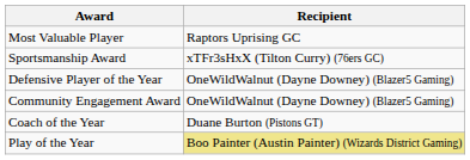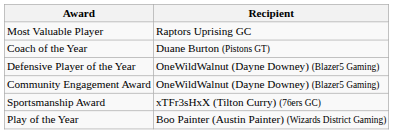 <table class="wikitable">
 <tr>
 <th>Award</th>
 <th>Recipient</th>
 </tr>
 <tr>
 <td>Most Valuable Player</td>
 <td>Raptors Uprising GC</td>
 </tr>
 <tr>
-<td>Sportsmanship Award</td>
-<td>xTFr3sHxX (Tilton Curry) <small>(76ers GC)</small></td>
+<td>Coach of the Year</td>
+<td>Duane Burton <small>(Pistons GT)</small></td>
 </tr>
 <tr>
 <td>Defensive Player of the Year</td>
 <td>OneWildWalnut (Dayne Downey) <small>(Blazer5 Gaming)</small></td>
 </tr>
 <tr>
 <td>Community Engagement Award</td>
 <td>OneWildWalnut (Dayne Downey) <small>(Blazer5 Gaming)</small></td>
 </tr>
 <tr>
-<td>Coach of the Year</td>
-<td>Duane Burton <small>(Pistons GT)</small></td>
+<td>Sportsmanship Award</td>
+<td>xTFr3sHxX (Tilton Curry) <small>(76ers GC)</small></td>
 </tr>
 <tr>
 <td>Play of the Year</td>
-<td style="background: khaki;">Boo Painter (Austin Painter) <small>(Wizards District Gaming)</small></td>
+<td>Boo Painter (Austin Painter) <small>(Wizards District Gaming)</small></td>
 </tr>
 </table>
